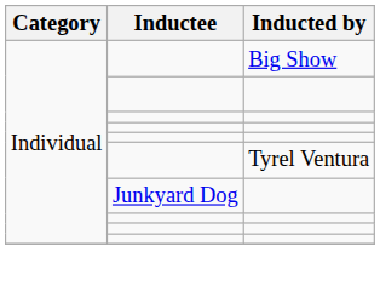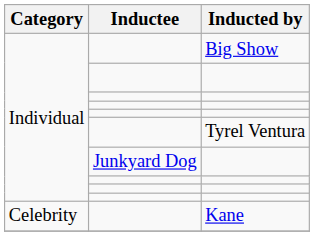 <table class="wikitable">
 <tr>
 <th>Category</th>
 <th>Inductee</th>
 <th>Inducted by</th>
 </tr>
 <tr>
 <td rowspan="10">Individual</td>
 <td></td>
 <td><a href='#'>Big Show</a></td>
 </tr>
 <tr>
 <td><br></td>
 <td></td>
 </tr>
 <tr>
 <td></td>
 <td></td>
 </tr>
 <tr>
 <td></td>
 <td></td>
 </tr>
 <tr>
 <td></td>
 <td></td>
 </tr>
 <tr>
 <td></td>
 <td>Tyrel Ventura</td>
 </tr>
 <tr>
 <td><a href='#'>Junkyard Dog</a></td>
 <td></td>
 </tr>
 <tr>
 <td></td>
 <td></td>
 </tr>
 <tr>
 <td></td>
 <td></td>
 </tr>
 <tr>
 <td></td>
 <td></td>
 </tr>
 <tr>
+<td>Celebrity</td>
+<td></td>
+<td><a href='#'>Kane</a></td>
+</tr>
+<tr>
 </tr>
 </table>
